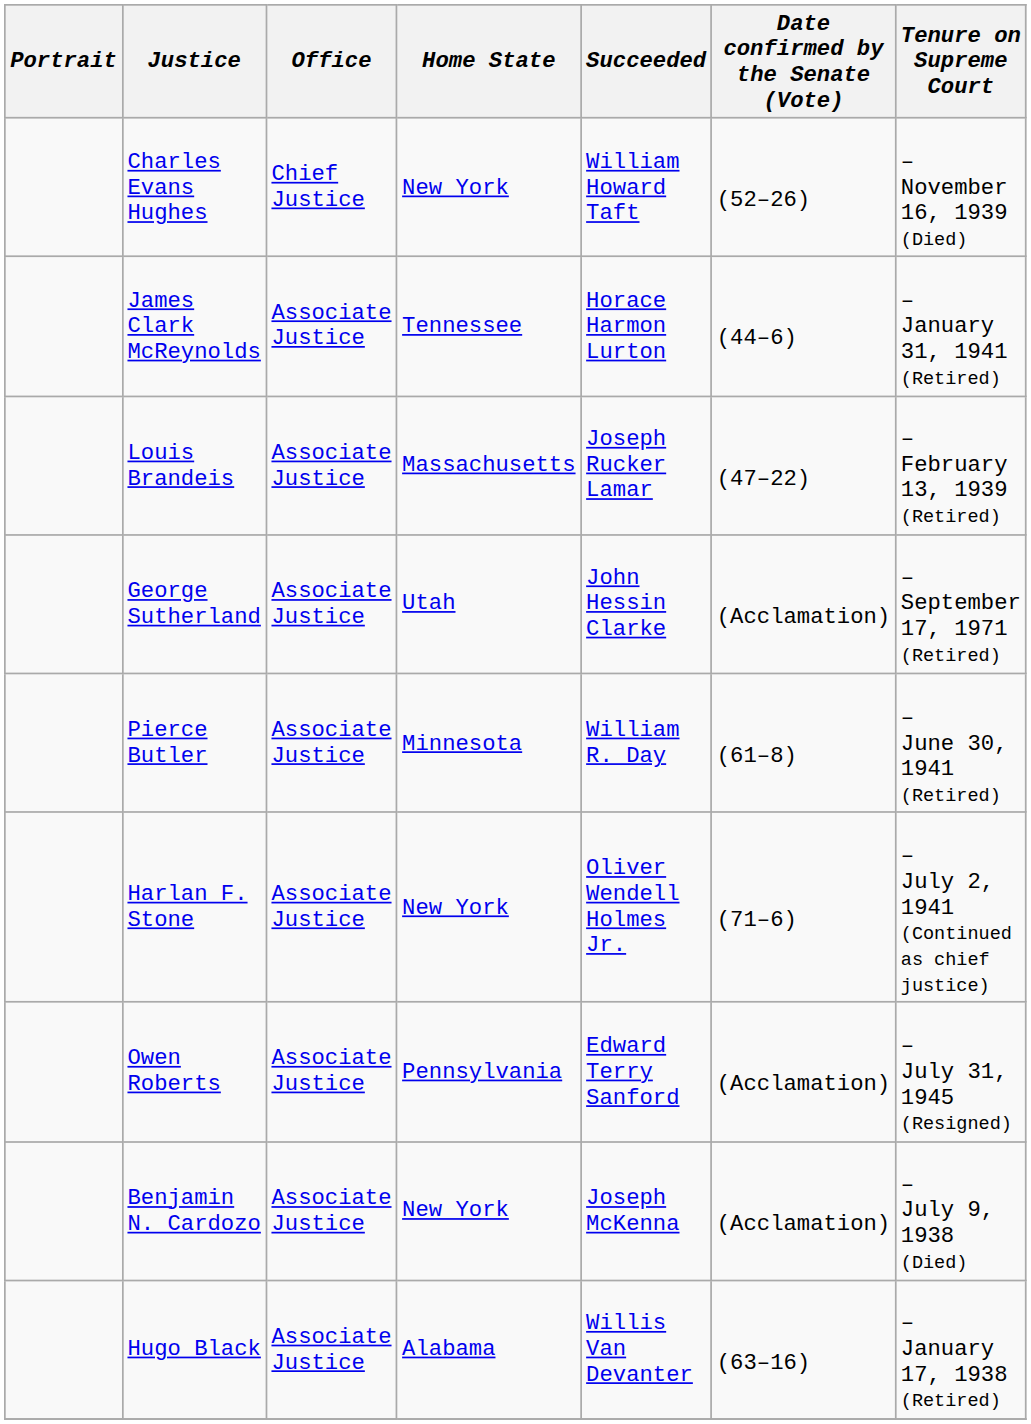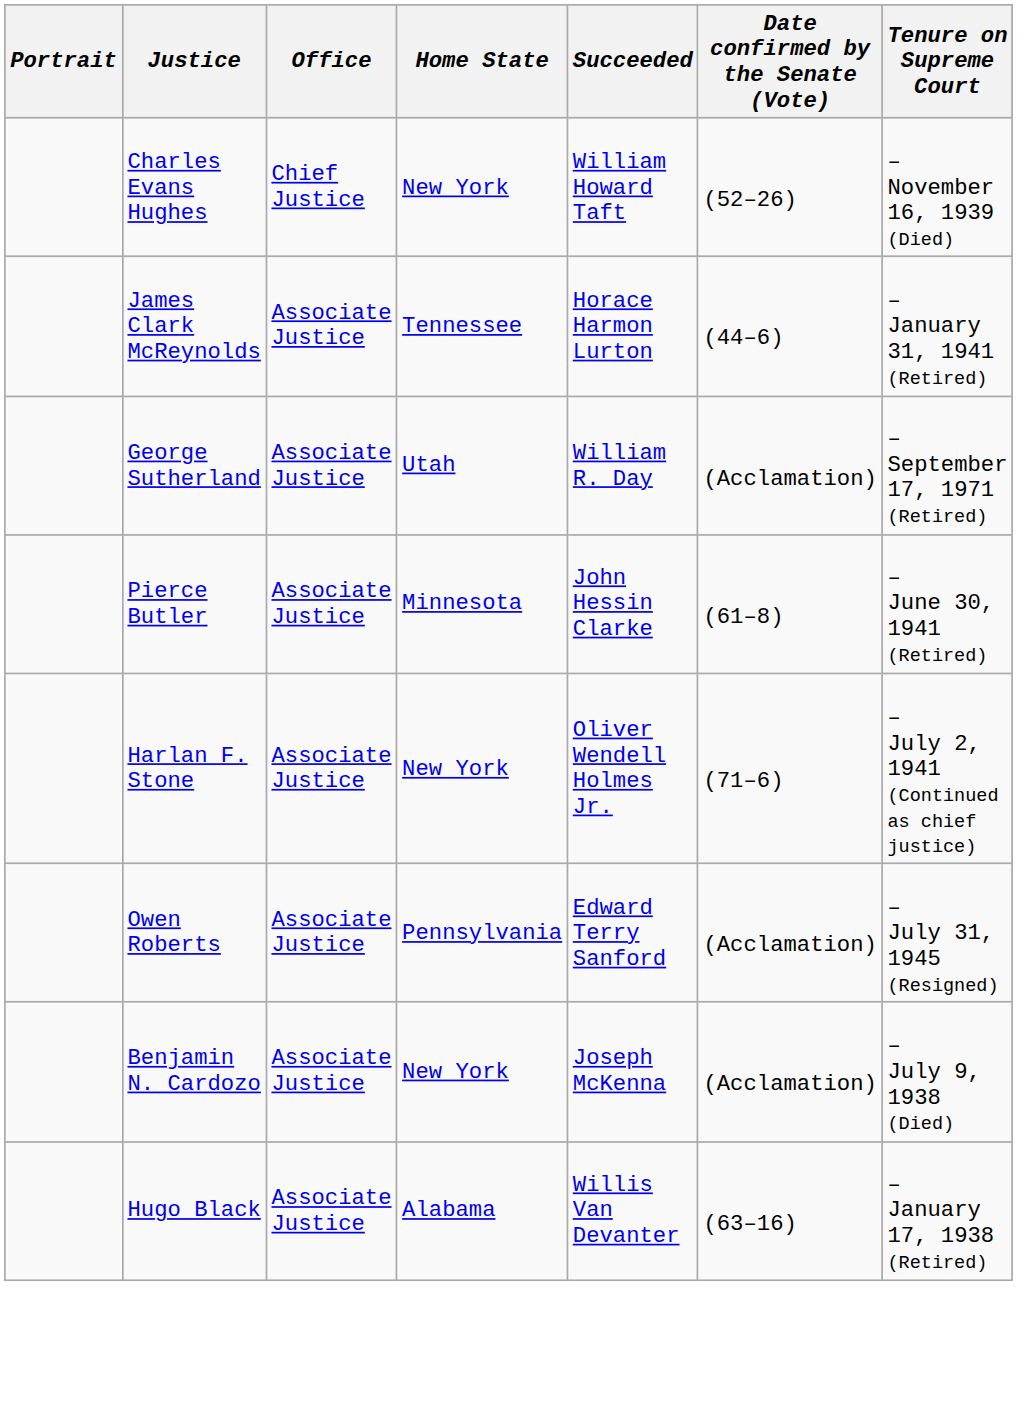 <table class="wikitable sortable">
 <tr>
 <th scope="col" style="width: 10px;"><em>Portrait</em></th>
 <th scope="col" style="width: 10px;"><em>Justice</em></th>
 <th scope="col" style="width: 10px;"><em>Office</em></th>
 <th scope="col" style="width: 10px;"><em>Home State</em></th>
 <th scope="col" style="width: 10px;"><em>Succeeded</em></th>
 <th scope="col" style="width: 10px;"><em>Date confirmed by the Senate<br>(Vote)</em></th>
 <th scope="col" style="width: 10px;"><em>Tenure on Supreme Court</em></th>
 </tr>
 <tr>
 <td></td>
 <td><a href='#'>Charles Evans Hughes</a></td>
 <td><a href='#'>Chief Justice</a></td>
 <td><a href='#'>New York</a></td>
 <td><a href='#'>William Howard Taft</a></td>
 <td><br>(52–26)</td>
 <td><br>–<br>November 16, 1939<br><small>(Died)</small></td>
 </tr>
 <tr>
 <td></td>
 <td><a href='#'>James Clark McReynolds</a></td>
 <td><a href='#'>Associate Justice</a></td>
 <td><a href='#'>Tennessee</a></td>
 <td><a href='#'>Horace Harmon Lurton</a></td>
 <td><br>(44–6)</td>
 <td><br>–<br>January 31, 1941<br><small>(Retired)</small></td>
 </tr>
 <tr>
 <td></td>
-<td><a href='#'>Louis Brandeis</a></td>
-<td><a href='#'>Associate Justice</a></td>
-<td><a href='#'>Massachusetts</a></td>
-<td><a href='#'>Joseph Rucker Lamar</a></td>
-<td><br>(47–22)</td>
-<td><br>–<br>February 13, 1939<br><small>(Retired)</small></td>
-</tr>
-<tr>
-<td></td>
 <td><a href='#'>George Sutherland</a></td>
 <td><a href='#'>Associate Justice</a></td>
 <td><a href='#'>Utah</a></td>
-<td><a href='#'>John Hessin Clarke</a></td>
+<td><a href='#'>William R. Day</a></td>
 <td><br>(Acclamation)</td>
 <td><br>–<br>September 17, 1971<br><small>(Retired)</small></td>
 </tr>
 <tr>
 <td></td>
 <td><a href='#'>Pierce Butler</a></td>
 <td><a href='#'>Associate Justice</a></td>
 <td><a href='#'>Minnesota</a></td>
-<td><a href='#'>William R. Day</a></td>
+<td><a href='#'>John Hessin Clarke</a></td>
 <td><br>(61–8)</td>
 <td><br>–<br>June 30, 1941<br><small>(Retired)</small></td>
 </tr>
 <tr>
 <td></td>
 <td><a href='#'>Harlan F. Stone</a></td>
 <td><a href='#'>Associate Justice</a></td>
 <td><a href='#'>New York</a></td>
 <td><a href='#'>Oliver Wendell Holmes Jr.</a></td>
 <td><br>(71–6)</td>
 <td><br>–<br>July 2, 1941<br><small>(Continued as chief justice)</small></td>
 </tr>
 <tr>
 <td></td>
 <td><a href='#'>Owen Roberts</a></td>
 <td><a href='#'>Associate Justice</a></td>
 <td><a href='#'>Pennsylvania</a></td>
 <td><a href='#'>Edward Terry Sanford</a></td>
 <td><br>(Acclamation)</td>
 <td><br>–<br>July 31, 1945<br><small>(Resigned)</small></td>
 </tr>
 <tr>
 <td></td>
 <td><a href='#'>Benjamin N. Cardozo</a></td>
 <td><a href='#'>Associate Justice</a></td>
 <td><a href='#'>New York</a></td>
 <td><a href='#'>Joseph McKenna</a></td>
 <td><br>(Acclamation)</td>
 <td><br>–<br>July 9, 1938<br><small>(Died)</small></td>
 </tr>
 <tr>
 <td></td>
 <td><a href='#'>Hugo Black</a></td>
 <td><a href='#'>Associate Justice</a></td>
 <td><a href='#'>Alabama</a></td>
 <td><a href='#'>Willis Van Devanter</a></td>
 <td><br>(63–16)</td>
 <td><br>–<br>January 17, 1938<br><small>(Retired)</small></td>
 </tr>
 <tr>
 </tr>
 </table>
